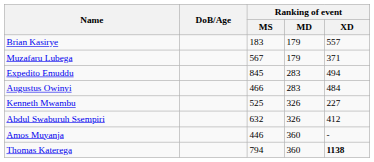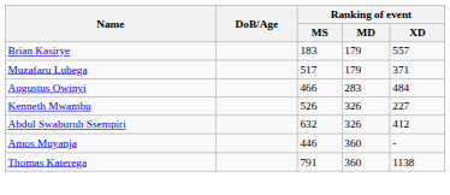 <table class="wikitable" style="width:600px; font-size:95%;">
 <tr>
 <th rowspan="2" align="left">Name</th>
 <th rowspan="2" align="left">DoB/Age</th>
 <th colspan="3" align="center">Ranking of event</th>
 </tr>
 <tr>
 <th align="center">MS</th>
 <th>MD</th>
 <th align="center">XD</th>
 </tr>
 <tr>
 <td><a href='#'>Brian Kasirye</a></td>
 <td></td>
 <td>183</td>
 <td>179</td>
 <td>557</td>
 </tr>
 <tr>
 <td><a href='#'>Muzafaru Lubega</a></td>
 <td></td>
-<td>567</td>
+<td>517</td>
 <td>179</td>
 <td>371</td>
-</tr>
-<tr>
-<td><a href='#'>Expedito Emuddu</a></td>
-<td></td>
-<td>845</td>
-<td>283</td>
-<td>494</td>
 </tr>
 <tr>
 <td><a href='#'>Augustus Owinyi</a></td>
 <td></td>
 <td>466</td>
 <td>283</td>
 <td>484</td>
 </tr>
 <tr>
 <td><a href='#'>Kenneth Mwambu</a></td>
 <td></td>
-<td>525</td>
+<td>526</td>
 <td>326</td>
 <td>227</td>
 </tr>
 <tr>
 <td><a href='#'>Abdul Swaburuh Ssempiri</a></td>
 <td></td>
 <td>632</td>
 <td>326</td>
 <td>412</td>
 </tr>
 <tr>
 <td><a href='#'>Amos Muyanja</a></td>
 <td></td>
 <td>446</td>
 <td>360</td>
 <td>-</td>
 </tr>
 <tr>
 <td><a href='#'>Thomas Katerega</a></td>
 <td></td>
-<td>794</td>
+<td>791</td>
 <td>360</td>
-<td><strong>1138</strong></td>
+<td>1138</td>
 </tr>
 </table>
